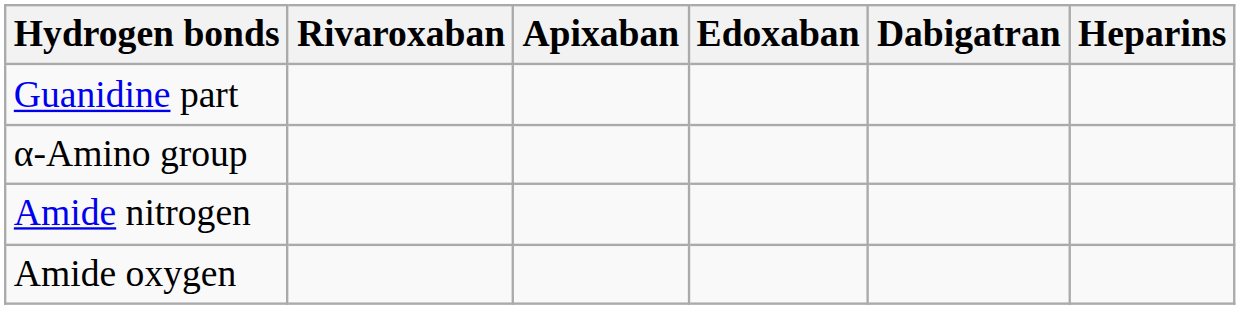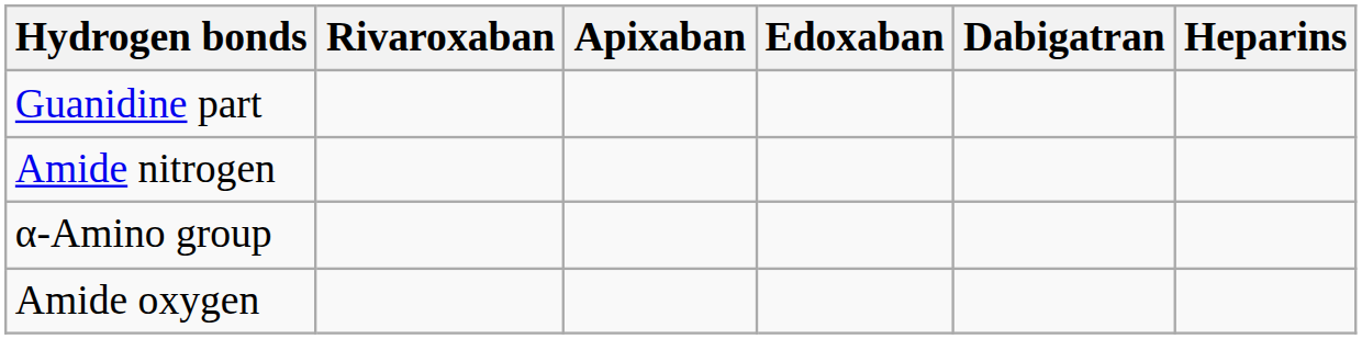 <table class="wikitable">
 <tr>
 <th>Hydrogen bonds</th>
 <th>Rivaroxaban</th>
 <th>Apixaban</th>
 <th>Edoxaban</th>
 <th>Dabigatran</th>
 <th>Heparins</th>
 </tr>
 <tr>
 <td><a href='#'>Guanidine</a> part</td>
 <td></td>
 <td></td>
 <td></td>
 <td></td>
 <td></td>
 </tr>
 <tr>
-<td>α-Amino group</td>
+<td><a href='#'>Amide</a> nitrogen</td>
 <td></td>
 <td></td>
 <td></td>
 <td></td>
 <td></td>
 </tr>
 <tr>
-<td><a href='#'>Amide</a> nitrogen</td>
+<td>α-Amino group</td>
 <td></td>
 <td></td>
 <td></td>
 <td></td>
 <td></td>
 </tr>
 <tr>
 <td>Amide oxygen</td>
 <td></td>
 <td></td>
 <td></td>
 <td></td>
 <td></td>
 </tr>
 </table>
